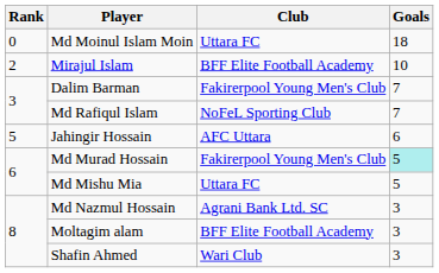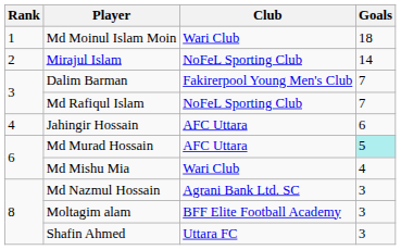 <table class="wikitable">
 <tr>
 <th>Rank</th>
 <th>Player</th>
 <th>Club</th>
 <th>Goals</th>
 </tr>
 <tr>
-<td>0</td>
+<td>1</td>
 <td> Md Moinul Islam Moin</td>
-<td><a href='#'>Uttara FC</a></td>
+<td><a href='#'>Wari Club</a></td>
 <td>18</td>
 </tr>
 <tr>
 <td>2</td>
 <td> <a href='#'>Mirajul Islam</a></td>
-<td><a href='#'>BFF Elite Football Academy</a></td>
-<td>10</td>
+<td><a href='#'>NoFeL Sporting Club</a></td>
+<td>14</td>
 </tr>
 <tr>
 <td rowspan=2>3</td>
 <td> Dalim Barman</td>
 <td><a href='#'>Fakirerpool Young Men's Club</a></td>
 <td>7</td>
 </tr>
 <tr>
 <td> Md Rafiqul Islam</td>
 <td><a href='#'>NoFeL Sporting Club</a></td>
 <td>7</td>
 </tr>
 <tr>
-<td>5</td>
+<td>4</td>
 <td> Jahingir Hossain</td>
 <td><a href='#'>AFC Uttara</a></td>
 <td>6</td>
 </tr>
 <tr>
 <td rowspan=2>6</td>
 <td> Md Murad Hossain</td>
-<td><a href='#'>Fakirerpool Young Men's Club</a></td>
+<td><a href='#'>AFC Uttara</a></td>
 <td style="background: paleturquoise;">5</td>
 </tr>
 <tr>
 <td> Md Mishu Mia</td>
-<td><a href='#'>Uttara FC</a></td>
-<td>5</td>
+<td><a href='#'>Wari Club</a></td>
+<td>4</td>
 </tr>
 <tr>
 <td rowspan=3>8</td>
 <td> Md Nazmul Hossain</td>
 <td><a href='#'>Agrani Bank Ltd. SC</a></td>
 <td>3</td>
 </tr>
 <tr>
 <td> Moltagim alam</td>
 <td><a href='#'>BFF Elite Football Academy</a></td>
 <td>3</td>
 </tr>
 <tr>
 <td> Shafin Ahmed</td>
-<td><a href='#'>Wari Club</a></td>
+<td><a href='#'>Uttara FC</a></td>
 <td>3</td>
 </tr>
 </table>
